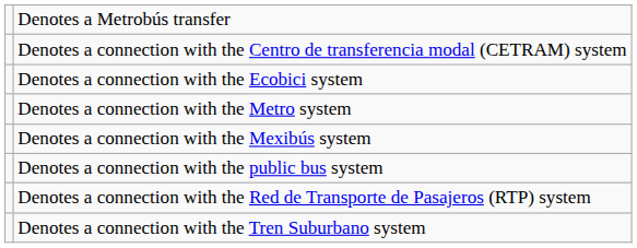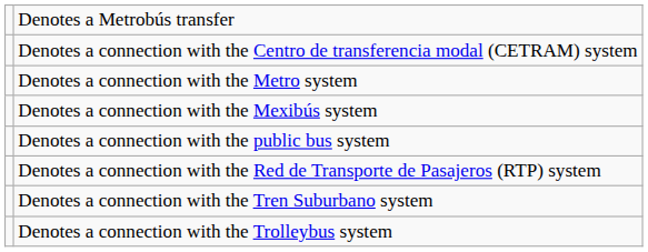 <table class="wikitable">
 <tr>
 <td></td>
 <td>Denotes a Metrobús transfer</td>
 </tr>
 <tr>
 <td></td>
 <td>Denotes a connection with the <a href='#'>Centro de transferencia modal</a> (CETRAM) system</td>
-</tr>
-<tr>
-<td></td>
-<td>Denotes a connection with the <a href='#'>Ecobici</a> system</td>
 </tr>
 <tr>
 <td></td>
 <td>Denotes a connection with the <a href='#'>Metro</a> system</td>
 </tr>
 <tr>
 <td></td>
 <td>Denotes a connection with the <a href='#'>Mexibús</a> system</td>
 </tr>
 <tr>
 <td></td>
 <td>Denotes a connection with the <a href='#'>public bus</a> system</td>
 </tr>
 <tr>
 <td></td>
 <td>Denotes a connection with the <a href='#'>Red de Transporte de Pasajeros</a> (RTP) system</td>
 </tr>
 <tr>
 <td></td>
 <td>Denotes a connection with the <a href='#'>Tren Suburbano</a> system</td>
 </tr>
+<tr>
+<td></td>
+<td>Denotes a connection with the <a href='#'>Trolleybus</a> system</td>
+</tr>
 </table>
